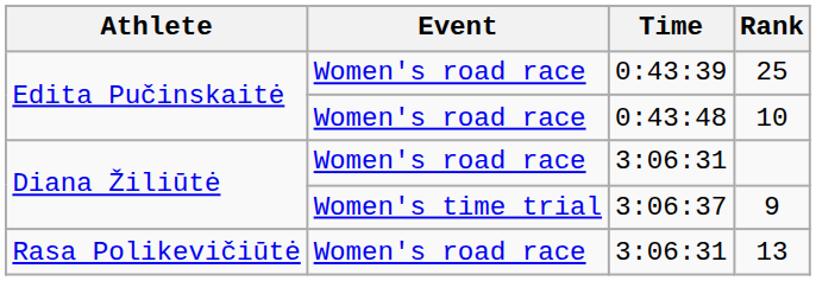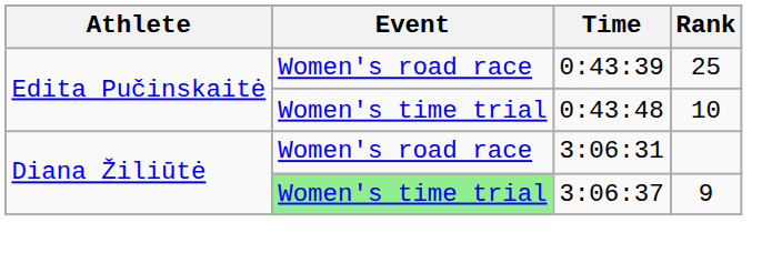 <table class=wikitable style="font-size:90%">
 <tr>
 <th>Athlete</th>
 <th>Event</th>
 <th>Time</th>
 <th>Rank</th>
 </tr>
 <tr align=center>
 <td align=left rowspan=2><a href='#'>Edita Pučinskaitė</a></td>
 <td align=left><a href='#'>Women's road race</a></td>
 <td>0:43:39</td>
 <td>25</td>
 </tr>
 <tr align=center>
-<td align=left><a href='#'>Women's road race</a></td>
+<td align=left><a href='#'>Women's time trial</a></td>
 <td>0:43:48</td>
 <td>10</td>
 </tr>
 <tr align=center>
 <td align=left rowspan=2><a href='#'>Diana Žiliūtė</a></td>
 <td align=left><a href='#'>Women's road race</a></td>
 <td>3:06:31</td>
 <td></td>
 </tr>
 <tr align=center>
-<td align=left><a href='#'>Women's time trial</a></td>
+<td align=left style="background: lightgreen;"><a href='#'>Women's time trial</a></td>
 <td>3:06:37</td>
 <td>9</td>
 </tr>
-<tr align=center>
-<td align=left rowspan=1><a href='#'>Rasa Polikevičiūtė</a></td>
-<td align=left><a href='#'>Women's road race</a></td>
-<td>3:06:31</td>
-<td>13</td>
-</tr>
 </table>
